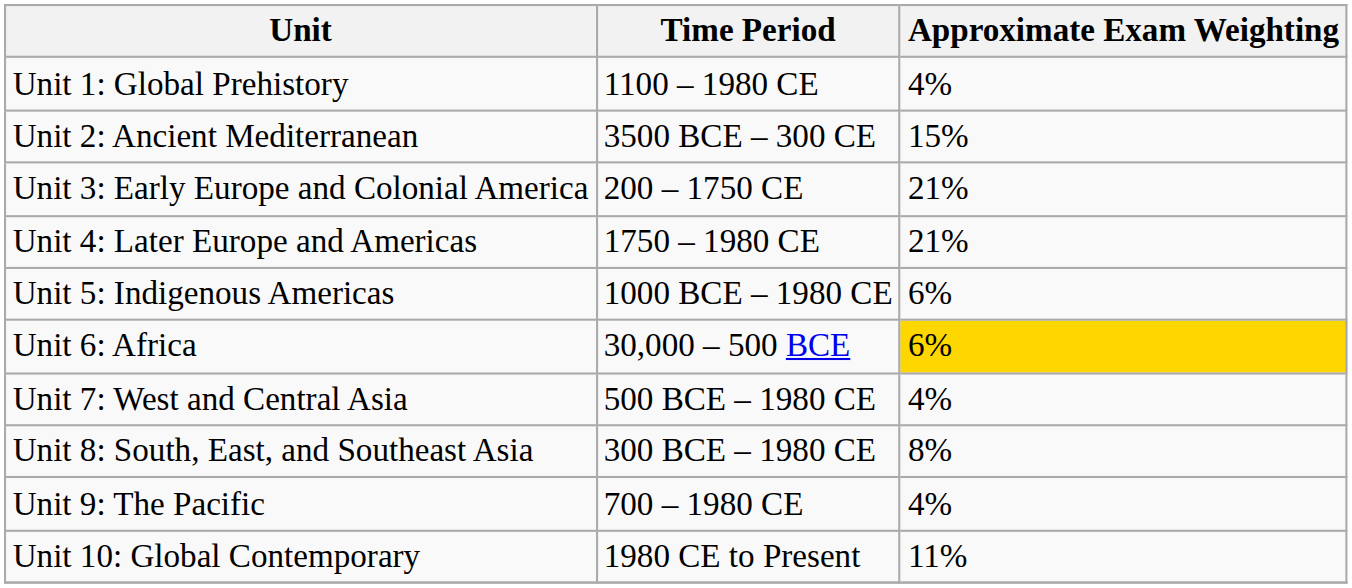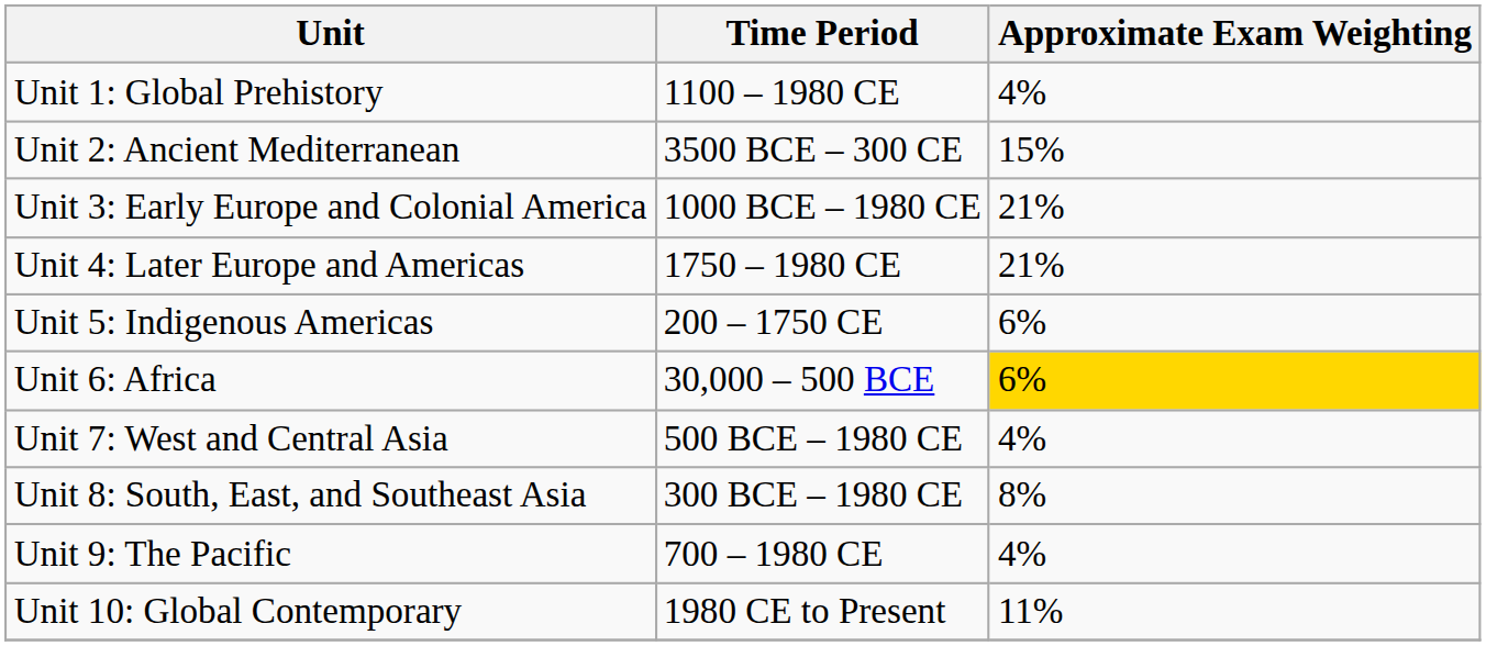 <table class="wikitable">
 <tr>
 <th>Unit</th>
 <th>Time Period</th>
 <th>Approximate Exam Weighting</th>
 </tr>
 <tr>
 <td>Unit 1: Global Prehistory</td>
 <td>1100 – 1980 CE</td>
 <td>4%</td>
 </tr>
 <tr>
 <td>Unit 2: Ancient Mediterranean</td>
 <td>3500 BCE – 300 CE</td>
 <td>15%</td>
 </tr>
 <tr>
 <td>Unit 3: Early Europe and Colonial America</td>
-<td>200 – 1750 CE</td>
+<td>1000 BCE – 1980 CE</td>
 <td>21%</td>
 </tr>
 <tr>
 <td>Unit 4: Later Europe and Americas</td>
 <td>1750 – 1980 CE</td>
 <td>21%</td>
 </tr>
 <tr>
 <td>Unit 5: Indigenous Americas</td>
-<td>1000 BCE – 1980 CE</td>
+<td>200 – 1750 CE</td>
 <td>6%</td>
 </tr>
 <tr>
 <td>Unit 6: Africa</td>
 <td>30,000 – 500 <a href='#'>BCE</a></td>
 <td style="background: gold;">6%</td>
 </tr>
 <tr>
 <td>Unit 7: West and Central Asia</td>
 <td>500 BCE – 1980 CE</td>
 <td>4%</td>
 </tr>
 <tr>
 <td>Unit 8: South, East, and Southeast Asia</td>
 <td>300 BCE – 1980 CE</td>
 <td>8%</td>
 </tr>
 <tr>
 <td>Unit 9: The Pacific</td>
 <td>700 – 1980 CE</td>
 <td>4%</td>
 </tr>
 <tr>
 <td>Unit 10: Global Contemporary</td>
 <td>1980 CE to Present</td>
 <td>11%</td>
 </tr>
 <tr>
 </tr>
 </table>
